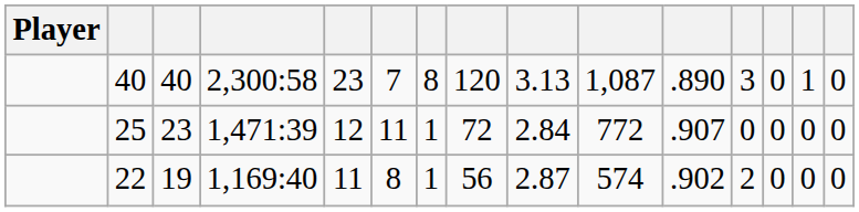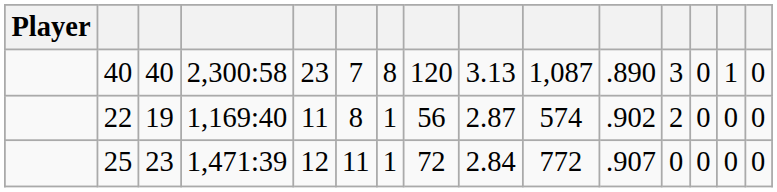 <table class="wikitable sortable" style="text-align:center;">
 <tr>
 <th>Player</th>
 <th></th>
 <th></th>
 <th></th>
 <th></th>
 <th></th>
 <th></th>
 <th></th>
 <th></th>
 <th></th>
 <th></th>
 <th></th>
 <th></th>
 <th></th>
 <th></th>
 </tr>
 <tr>
 <td></td>
 <td>40</td>
 <td>40</td>
 <td>2,300:58</td>
 <td>23</td>
 <td>7</td>
 <td>8</td>
 <td>120</td>
 <td>3.13</td>
 <td>1,087</td>
 <td>.890</td>
 <td>3</td>
 <td>0</td>
 <td>1</td>
 <td>0</td>
 </tr>
 <tr>
 <td></td>
+<td>22</td>
+<td>19</td>
+<td>1,169:40</td>
+<td>11</td>
+<td>8</td>
+<td>1</td>
+<td>56</td>
+<td>2.87</td>
+<td>574</td>
+<td>.902</td>
+<td>2</td>
+<td>0</td>
+<td>0</td>
+<td>0</td>
+</tr>
+<tr>
+<td></td>
 <td>25</td>
 <td>23</td>
 <td>1,471:39</td>
 <td>12</td>
 <td>11</td>
 <td>1</td>
 <td>72</td>
 <td>2.84</td>
 <td>772</td>
 <td>.907</td>
 <td>0</td>
 <td>0</td>
 <td>0</td>
 <td>0</td>
 </tr>
-<tr>
-<td></td>
-<td>22</td>
-<td>19</td>
-<td>1,169:40</td>
-<td>11</td>
-<td>8</td>
-<td>1</td>
-<td>56</td>
-<td>2.87</td>
-<td>574</td>
-<td>.902</td>
-<td>2</td>
-<td>0</td>
-<td>0</td>
-<td>0</td>
-</tr>
 </table>
